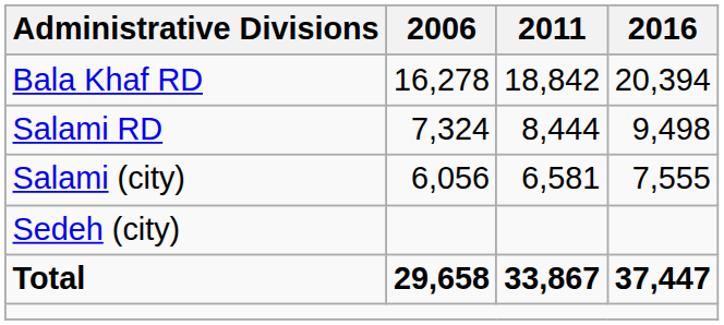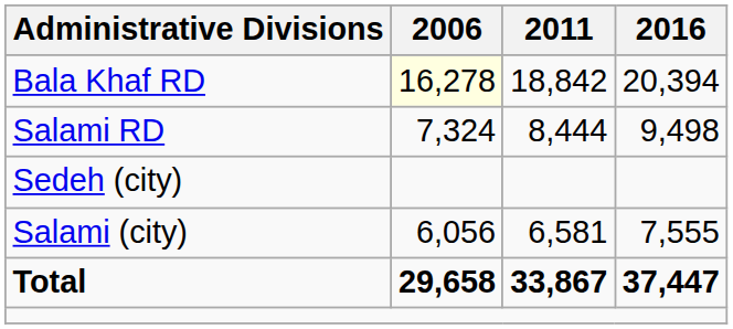 <table class="wikitable">
 <tr>
 <th>Administrative Divisions</th>
 <th>2006</th>
 <th>2011</th>
 <th>2016</th>
 </tr>
 <tr>
 <td><a href='#'>Bala Khaf RD</a></td>
-<td style="text-align: right;">16,278</td>
+<td style="background: lightyellow; text-align: right;">16,278</td>
 <td style="text-align: right;">18,842</td>
 <td style="text-align: right;">20,394</td>
 </tr>
 <tr>
 <td><a href='#'>Salami RD</a></td>
 <td style="text-align: right;">7,324</td>
 <td style="text-align: right;">8,444</td>
 <td style="text-align: right;">9,498</td>
 </tr>
 <tr>
+<td><a href='#'>Sedeh</a> (city)</td>
+<td style="text-align: right;"></td>
+<td style="text-align: right;"></td>
+<td style="text-align: right;"></td>
+</tr>
+<tr>
 <td><a href='#'>Salami</a> (city)</td>
 <td style="text-align: right;">6,056</td>
 <td style="text-align: right;">6,581</td>
 <td style="text-align: right;">7,555</td>
-</tr>
-<tr>
-<td><a href='#'>Sedeh</a> (city)</td>
-<td style="text-align: right;"></td>
-<td style="text-align: right;"></td>
-<td style="text-align: right;"></td>
 </tr>
 <tr>
 <td><strong>Total</strong></td>
 <td style="text-align: right;"><strong>29,658</strong></td>
 <td style="text-align: right;"><strong>33,867</strong></td>
 <td style="text-align: right;"><strong>37,447</strong></td>
 </tr>
 <tr>
 <td colspan=4></td>
 </tr>
 </table>
